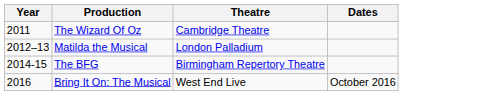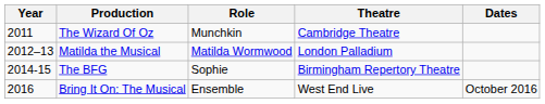 <table class="wikitable">
 <tr>
 <th>Year</th>
 <th>Production</th>
+<th>Role</th>
 <th>Theatre</th>
 <th>Dates</th>
 </tr>
 <tr>
 <td>2011</td>
 <td><a href='#'>The Wizard Of Oz</a></td>
+<td>Munchkin</td>
 <td><a href='#'>Cambridge Theatre</a></td>
 <td></td>
 </tr>
 <tr>
 <td>2012–13</td>
 <td><a href='#'>Matilda the Musical</a></td>
+<td><a href='#'>Matilda Wormwood</a></td>
 <td><a href='#'>London Palladium</a></td>
 <td></td>
 </tr>
 <tr>
 <td>2014-15</td>
 <td><a href='#'>The BFG</a></td>
+<td>Sophie</td>
 <td><a href='#'>Birmingham Repertory Theatre</a></td>
 <td></td>
 </tr>
 <tr>
 <td>2016</td>
 <td><a href='#'>Bring It On: The Musical</a></td>
+<td>Ensemble</td>
 <td>West End Live</td>
 <td>October 2016</td>
 </tr>
 </table>
